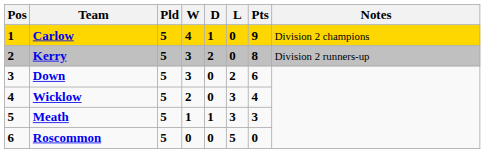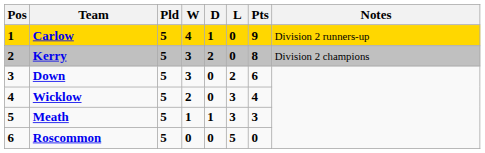 <table class="wikitable" style="text-align: centre;">
 <tr>
 <th width=20>Pos</th>
 <th width=150>Team</th>
 <th width=20>Pld</th>
 <th width=20>W</th>
 <th width=20>D</th>
 <th width=20>L</th>
 <th width=20>Pts</th>
 <th width=250>Notes</th>
 </tr>
 <tr style="background:gold;">
 <td><strong>1</strong></td>
 <td align=left><strong> <a href='#'>Carlow</a> </strong></td>
 <td><strong>5</strong></td>
 <td><strong>4</strong></td>
 <td><strong>1</strong></td>
 <td><strong>0</strong></td>
 <td><strong>9</strong></td>
-<td><small> Division 2 champions</small></td>
+<td><small> Division 2 runners-up</small></td>
 </tr>
 <tr style="background:silver;">
 <td><strong>2</strong></td>
 <td align=left><strong> <a href='#'>Kerry</a> </strong></td>
 <td><strong>5</strong></td>
 <td><strong>3</strong></td>
 <td><strong>2</strong></td>
 <td><strong>0</strong></td>
 <td><strong>8</strong></td>
-<td><small> Division 2 runners-up</small></td>
+<td><small> Division 2 champions</small></td>
 </tr>
 <tr style>
 <td><strong>3</strong></td>
 <td align=left><strong> <a href='#'>Down</a> </strong></td>
 <td><strong>5</strong></td>
 <td><strong>3</strong></td>
 <td><strong>0</strong></td>
 <td><strong>2</strong></td>
 <td><strong>6</strong></td>
 </tr>
 <tr style>
 <td><strong>4</strong></td>
 <td align=left><strong> <a href='#'>Wicklow</a> </strong></td>
 <td><strong>5</strong></td>
 <td><strong>2</strong></td>
 <td><strong>0</strong></td>
 <td><strong>3</strong></td>
 <td><strong>4</strong></td>
 </tr>
 <tr style>
 <td><strong>5</strong></td>
 <td align=left><strong> <a href='#'>Meath</a> </strong></td>
 <td><strong>5</strong></td>
 <td><strong>1</strong></td>
 <td><strong>1</strong></td>
 <td><strong>3</strong></td>
 <td><strong>3</strong></td>
 </tr>
 <tr style>
 <td><strong>6</strong></td>
 <td align=left><strong> <a href='#'>Roscommon</a> </strong></td>
 <td><strong>5</strong></td>
 <td><strong>0</strong></td>
 <td><strong>0</strong></td>
 <td><strong>5</strong></td>
 <td><strong>0</strong></td>
 </tr>
 </table>
